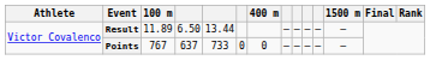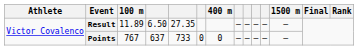 <table class="wikitable" style="font-size:90%">
 <tr>
 <th>Athlete</th>
 <th>Event</th>
 <th>100 m</th>
 <th></th>
 <th></th>
 <th></th>
 <th>400 m</th>
 <th></th>
 <th></th>
 <th></th>
 <th></th>
 <th>1500 m</th>
 <th>Final</th>
 <th>Rank</th>
 </tr>
 <tr align=center>
 <td rowspan=2 align=left><a href='#'>Victor Covalenco</a></td>
 <th style="font-size:95%">Result</th>
 <td>11.89</td>
 <td>6.50</td>
-<td>13.44</td>
+<td>27.35</td>
 <td></td>
 <td></td>
 <td>—</td>
 <td>—</td>
 <td>—</td>
 <td>—</td>
 <td>—</td>
 <td rowspan=2 colspan=2></td>
 </tr>
 <tr align=center>
 <th style="font-size:95%">Points</th>
 <td>767</td>
 <td>637</td>
 <td>733</td>
 <td>0</td>
 <td>0</td>
 <td>—</td>
 <td>—</td>
 <td>—</td>
 <td>—</td>
 <td>—</td>
 </tr>
 </table>
